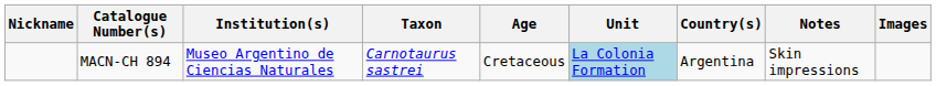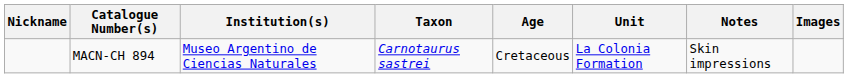 <table class="wikitable sortable" align="center" width="100%">
 <tr>
 <th>Nickname</th>
 <th>Catalogue Number(s)</th>
 <th>Institution(s)</th>
 <th>Taxon</th>
 <th>Age</th>
 <th>Unit</th>
-<th>Country(s)</th>
 <th>Notes</th>
 <th>Images</th>
 </tr>
 <tr>
 <td></td>
 <td>MACN-CH 894</td>
 <td><a href='#'>Museo Argentino de Ciencias Naturales</a></td>
 <td><a href='#'><em>Carnotaurus sastrei</em></a></td>
 <td>Cretaceous</td>
-<td style="background: lightblue;"><a href='#'>La Colonia Formation</a></td>
-<td>Argentina</td>
+<td><a href='#'>La Colonia Formation</a></td>
 <td>Skin impressions</td>
 <td></td>
 </tr>
 </table>
